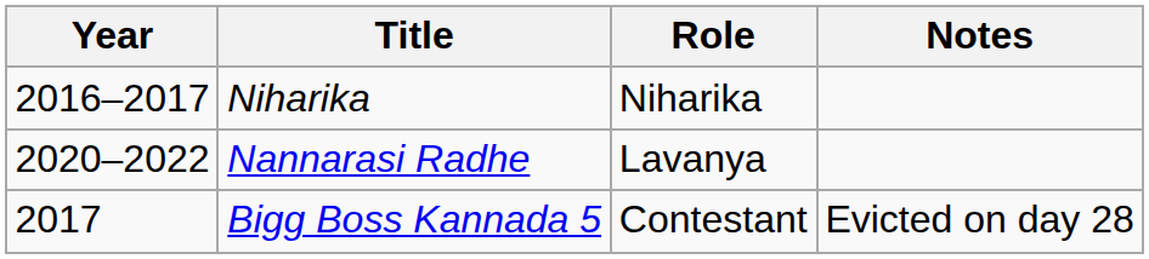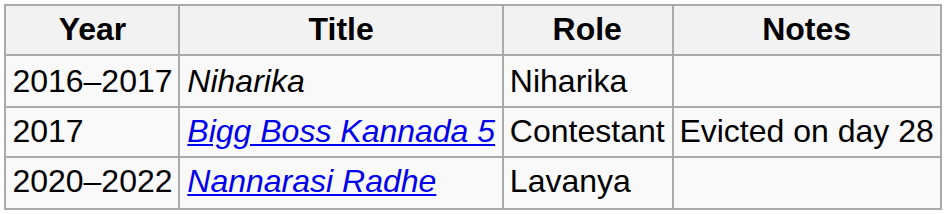 <table class="wikitable">
 <tr>
 <th>Year</th>
 <th>Title</th>
 <th>Role</th>
 <th>Notes</th>
 </tr>
 <tr>
 <td>2016–2017</td>
 <td><em>Niharika</em></td>
 <td>Niharika</td>
 <td></td>
 </tr>
 <tr>
+<td>2017</td>
+<td><em><a href='#'>Bigg Boss Kannada 5</a></em></td>
+<td>Contestant</td>
+<td>Evicted on day 28</td>
+</tr>
+<tr>
 <td>2020–2022</td>
 <td><em><a href='#'>Nannarasi Radhe</a></em></td>
 <td>Lavanya</td>
 <td></td>
 </tr>
 <tr>
-<td>2017</td>
-<td><em><a href='#'>Bigg Boss Kannada 5</a></em></td>
-<td>Contestant</td>
-<td>Evicted on day 28</td>
-</tr>
-<tr>
 </tr>
 </table>
